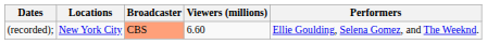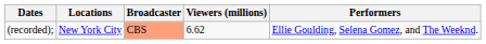 <table class="wikitable" style="font-size: 85%">
 <tr>
 <th>Dates</th>
 <th>Locations</th>
 <th>Broadcaster</th>
 <th>Viewers (millions)</th>
 <th>Performers</th>
 </tr>
 <tr>
 <td> (recorded); </td>
 <td><a href='#'>New York City</a></td>
 <td style="background: lightsalmon;">CBS</td>
-<td>6.60</td>
+<td>6.62</td>
 <td><a href='#'>Ellie Goulding</a>, <a href='#'>Selena Gomez</a>, and <a href='#'>The Weeknd</a>.</td>
 </tr>
 </table>
